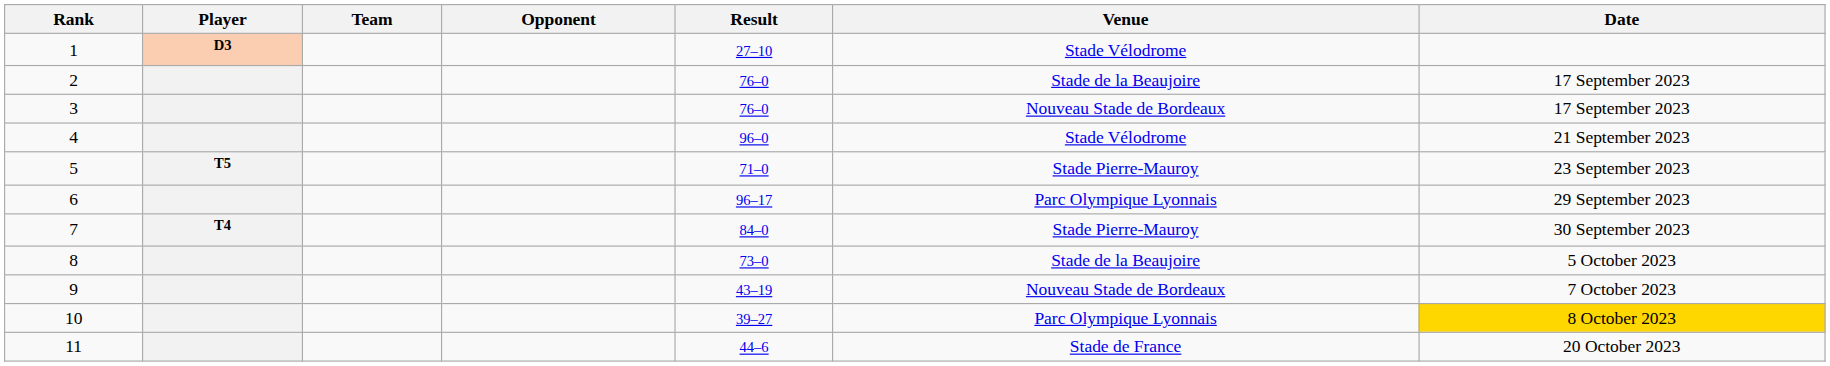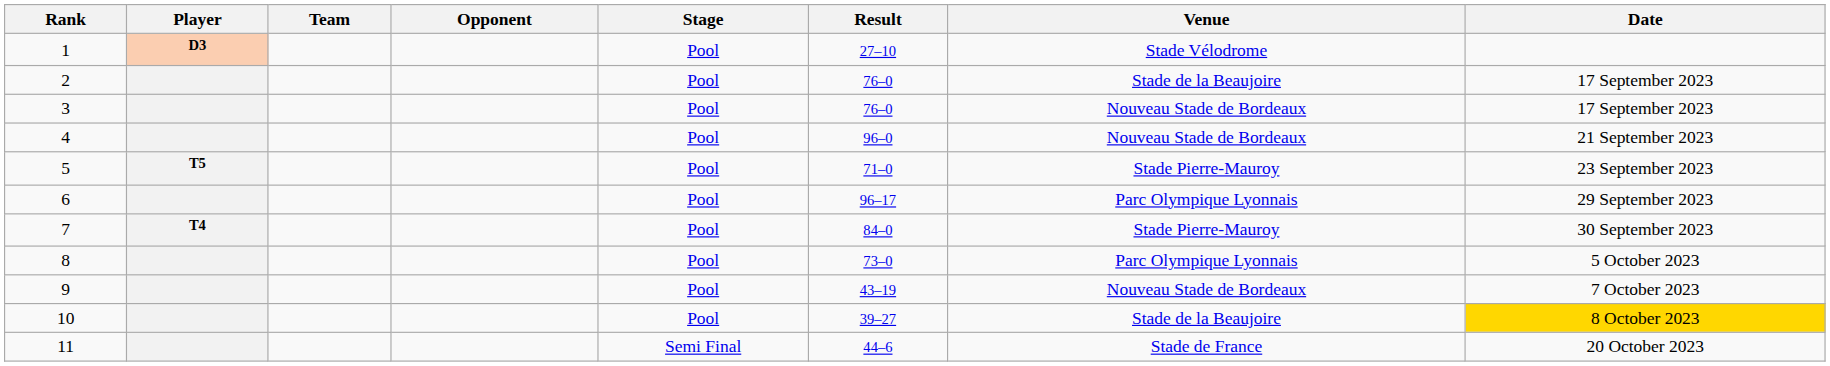 <table class="wikitable sortable" style="text-align:center;width:100%;font-size:95%">
 <tr>
 <th scope=col>Rank</th>
 <th scope=col>Player</th>
 <th scope=col>Team</th>
 <th scope=col>Opponent</th>
+<th scope=col>Stage</th>
 <th scope=col>Result</th>
 <th scope=col>Venue</th>
 <th scope=col>Date</th>
 </tr>
 <tr>
 <td>1</td>
 <th scope=row style="background-color:#FBCEB1"><sup>D3</sup></th>
 <td></td>
 <td></td>
+<td><a href='#'>Pool</a></td>
 <td align=center><small><a href='#'>27–10</a></small></td>
 <td><a href='#'>Stade Vélodrome</a></td>
 <td></td>
 </tr>
 <tr>
 <td>2</td>
 <th scope=row><strong></strong></th>
 <td></td>
 <td></td>
+<td><a href='#'>Pool</a></td>
 <td align=center><small><a href='#'>76–0</a></small></td>
 <td><a href='#'>Stade de la Beaujoire</a></td>
 <td>17 September 2023</td>
 </tr>
 <tr>
 <td>3</td>
 <th scope=row><strong></strong></th>
 <td></td>
 <td></td>
+<td><a href='#'>Pool</a></td>
 <td align=center><small><a href='#'>76–0</a></small></td>
 <td><a href='#'>Nouveau Stade de Bordeaux</a></td>
 <td>17 September 2023</td>
 </tr>
 <tr>
 <td>4</td>
 <th scope=row><strong></strong></th>
 <td></td>
 <td></td>
+<td><a href='#'>Pool</a></td>
 <td align=center><small><a href='#'>96–0</a></small></td>
-<td><a href='#'>Stade Vélodrome</a></td>
+<td><a href='#'>Nouveau Stade de Bordeaux</a></td>
 <td>21 September 2023</td>
 </tr>
 <tr>
 <td>5</td>
 <th scope=row><strong></strong><sup>T5</sup></th>
 <td></td>
 <td></td>
+<td><a href='#'>Pool</a></td>
 <td align=center><small><a href='#'>71–0</a></small></td>
 <td><a href='#'>Stade Pierre-Mauroy</a></td>
 <td>23 September 2023</td>
 </tr>
 <tr>
 <td>6</td>
 <th scope=row><strong></strong></th>
 <td></td>
 <td></td>
+<td><a href='#'>Pool</a></td>
 <td align=center><small><a href='#'>96–17</a></small></td>
 <td><a href='#'>Parc Olympique Lyonnais</a></td>
 <td>29 September 2023</td>
 </tr>
 <tr>
 <td>7</td>
 <th scope=row><strong><sup>T4</sup></strong></th>
 <td></td>
 <td></td>
+<td><a href='#'>Pool</a></td>
 <td align=center><small><a href='#'>84–0</a></small></td>
 <td><a href='#'>Stade Pierre-Mauroy</a></td>
 <td>30 September 2023</td>
 </tr>
 <tr>
 <td>8</td>
 <th scope=row><strong></strong></th>
 <td></td>
 <td></td>
+<td><a href='#'>Pool</a></td>
 <td align=center><small><a href='#'>73–0</a></small></td>
-<td><a href='#'>Stade de la Beaujoire</a></td>
+<td><a href='#'>Parc Olympique Lyonnais</a></td>
 <td>5 October 2023</td>
 </tr>
 <tr>
 <td>9</td>
 <th scope=row><strong></strong></th>
 <td></td>
 <td></td>
+<td><a href='#'>Pool</a></td>
 <td align=center><small><a href='#'>43–19</a></small></td>
 <td><a href='#'>Nouveau Stade de Bordeaux</a></td>
 <td>7 October 2023</td>
 </tr>
 <tr>
 <td>10</td>
 <th scope=row><strong></strong></th>
 <td></td>
 <td></td>
+<td><a href='#'>Pool</a></td>
 <td align=center><small><a href='#'>39–27</a></small></td>
-<td><a href='#'>Parc Olympique Lyonnais</a></td>
+<td><a href='#'>Stade de la Beaujoire</a></td>
 <td style="background: gold;">8 October 2023</td>
 </tr>
 <tr>
 <td>11</td>
 <th scope=row><strong></strong></th>
 <td></td>
 <td></td>
+<td><a href='#'>Semi Final</a></td>
 <td align=center><small><a href='#'>44–6</a></small></td>
 <td><a href='#'>Stade de France</a></td>
 <td>20 October 2023</td>
 </tr>
 </table>
